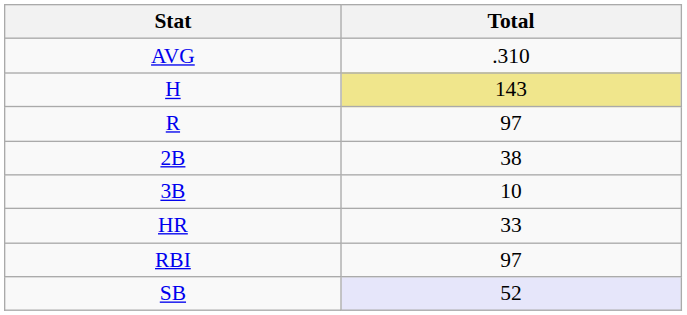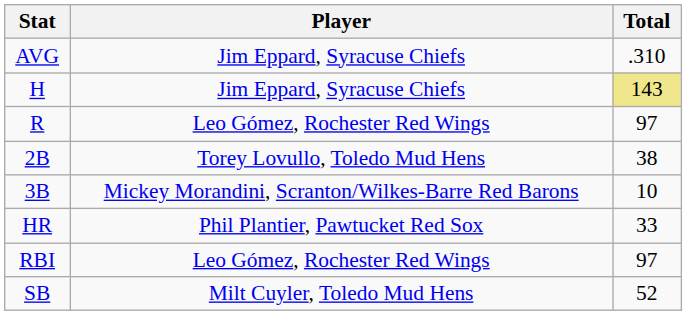 <table class="wikitable" width="40%" style="text-align:center;">
 <tr>
 <th width="5%">Stat</th>
+<th width="60%">Player</th>
 <th width="5%">Total</th>
 </tr>
 <tr>
 <td><a href='#'>AVG</a></td>
+<td><a href='#'>Jim Eppard</a>, <a href='#'>Syracuse Chiefs</a></td>
 <td>.310</td>
 </tr>
 <tr>
 <td><a href='#'>H</a></td>
+<td><a href='#'>Jim Eppard</a>, <a href='#'>Syracuse Chiefs</a></td>
 <td style="background: khaki;">143</td>
 </tr>
 <tr>
 <td><a href='#'>R</a></td>
+<td><a href='#'>Leo Gómez</a>, <a href='#'>Rochester Red Wings</a></td>
 <td>97</td>
 </tr>
 <tr>
 <td><a href='#'>2B</a></td>
+<td><a href='#'>Torey Lovullo</a>, <a href='#'>Toledo Mud Hens</a></td>
 <td>38</td>
 </tr>
 <tr>
 <td><a href='#'>3B</a></td>
+<td><a href='#'>Mickey Morandini</a>, <a href='#'>Scranton/Wilkes-Barre Red Barons</a></td>
 <td>10</td>
 </tr>
 <tr>
 <td><a href='#'>HR</a></td>
+<td><a href='#'>Phil Plantier</a>, <a href='#'>Pawtucket Red Sox</a></td>
 <td>33</td>
 </tr>
 <tr>
 <td><a href='#'>RBI</a></td>
+<td><a href='#'>Leo Gómez</a>, <a href='#'>Rochester Red Wings</a></td>
 <td>97</td>
 </tr>
 <tr>
 <td><a href='#'>SB</a></td>
-<td style="background: lavender;">52</td>
+<td><a href='#'>Milt Cuyler</a>, <a href='#'>Toledo Mud Hens</a></td>
+<td>52</td>
 </tr>
 </table>
